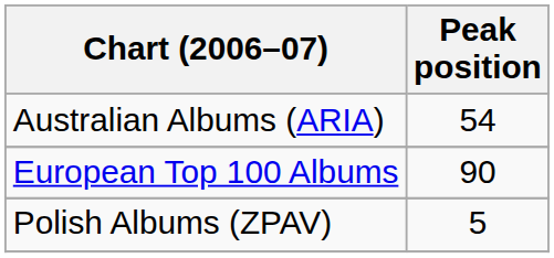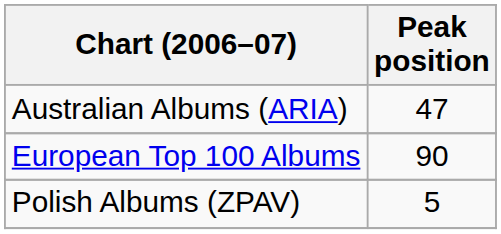 <table class="wikitable sortable">
 <tr>
 <th>Chart (2006–07)</th>
 <th>Peak<br>position</th>
 </tr>
 <tr>
 <td>Australian Albums (<a href='#'>ARIA</a>)</td>
-<td align="center">54</td>
+<td align="center">47</td>
 </tr>
 <tr>
 </tr>
 <tr>
 </tr>
 <tr>
 </tr>
 <tr>
 </tr>
 <tr>
 <td align="left"><a href='#'>European Top 100 Albums</a></td>
 <td align="center">90</td>
 </tr>
 <tr>
 </tr>
 <tr>
 </tr>
 <tr>
 <td align="left">Polish Albums (ZPAV)</td>
 <td align="center">5</td>
 </tr>
 <tr>
 </tr>
 <tr>
 </tr>
 <tr>
 </tr>
 <tr>
 </tr>
 </table>
